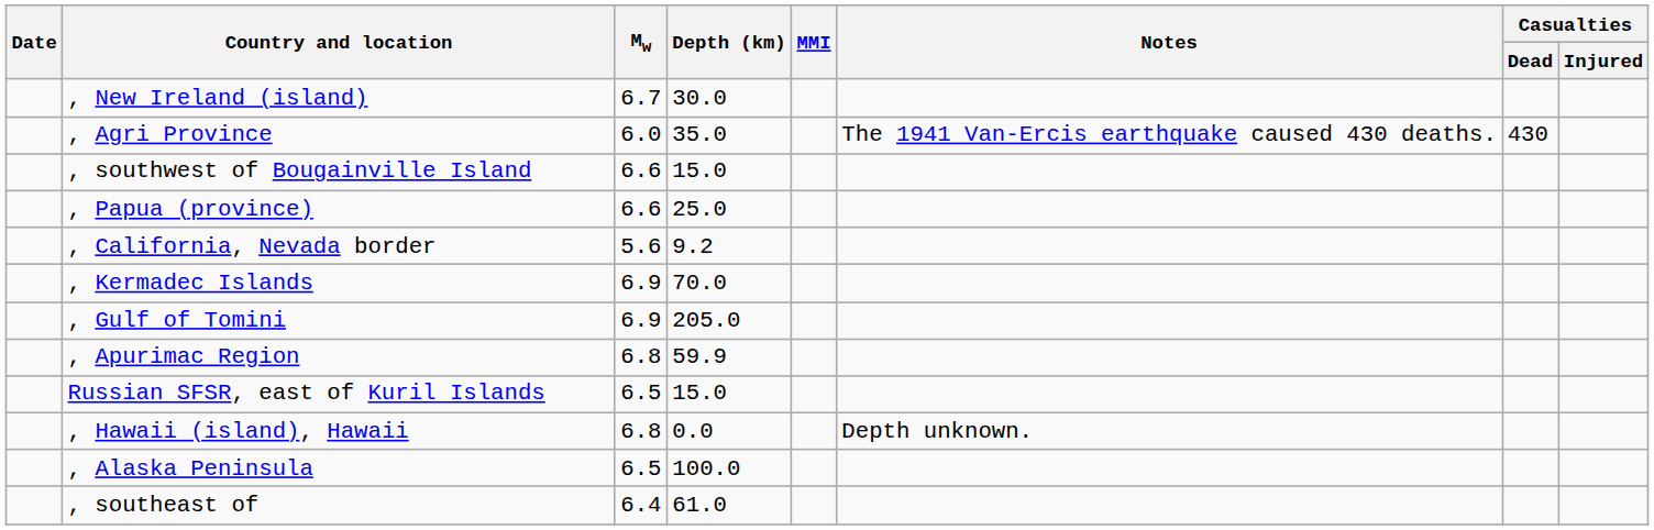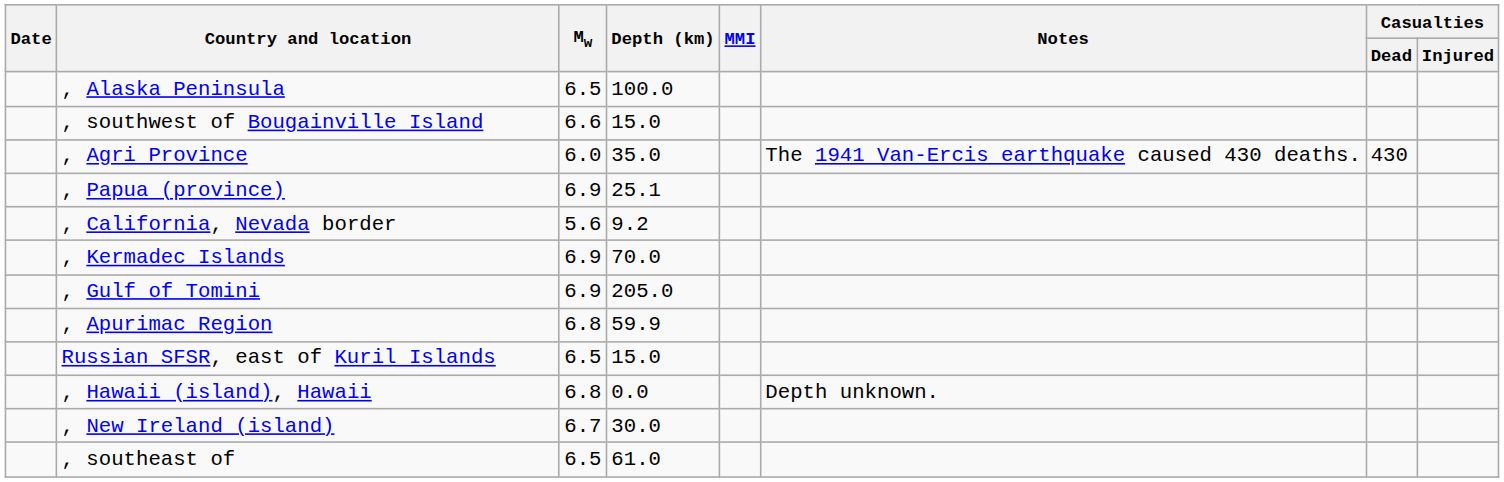 <table class="wikitable sortable sort-under" style="border:1px black; margin-left:1em;">
 <tr>
 <th rowspan="2"><small>Date</small></th>
 <th rowspan="2" style="width: 310px"><small>Country and location</small></th>
 <th rowspan="2"><small>M<sub>w</sub></small></th>
 <th rowspan="2"><small>Depth (km)</small></th>
 <th rowspan="2"><small><a href='#'>MMI</a></small></th>
 <th rowspan="2" class="unsortable"><small>Notes</small></th>
 <th colspan="2"><small>Casualties</small></th>
 </tr>
 <tr>
 <th><small>Dead</small></th>
 <th><small>Injured</small></th>
 </tr>
 <tr>
 <td></td>
-<td>, <a href='#'>New Ireland (island)</a></td>
-<td>6.7</td>
-<td>30.0</td>
+<td>, <a href='#'>Alaska Peninsula</a></td>
+<td>6.5</td>
+<td>100.0</td>
+<td></td>
+<td></td>
+<td></td>
+<td></td>
+</tr>
+<tr>
+<td></td>
+<td>, southwest of <a href='#'>Bougainville Island</a></td>
+<td>6.6</td>
+<td>15.0</td>
 <td></td>
 <td></td>
 <td></td>
 <td></td>
 </tr>
 <tr>
 <td></td>
 <td>, <a href='#'>Agri Province</a></td>
 <td>6.0</td>
 <td>35.0</td>
 <td></td>
 <td>The <a href='#'>1941 Van-Ercis earthquake</a> caused 430 deaths.</td>
 <td>430</td>
 <td></td>
 </tr>
 <tr>
 <td></td>
-<td>, southwest of <a href='#'>Bougainville Island</a></td>
-<td>6.6</td>
-<td>15.0</td>
-<td></td>
-<td></td>
-<td></td>
-<td></td>
-</tr>
-<tr>
-<td></td>
 <td>, <a href='#'>Papua (province)</a></td>
-<td>6.6</td>
-<td>25.0</td>
+<td>6.9</td>
+<td>25.1</td>
 <td></td>
 <td></td>
 <td></td>
 <td></td>
 </tr>
 <tr>
 <td></td>
 <td>, <a href='#'>California</a>, <a href='#'>Nevada</a> border</td>
 <td>5.6</td>
 <td>9.2</td>
 <td></td>
 <td></td>
 <td></td>
 <td></td>
 </tr>
 <tr>
 <td></td>
 <td>, <a href='#'>Kermadec Islands</a></td>
 <td>6.9</td>
 <td>70.0</td>
 <td></td>
 <td></td>
 <td></td>
 <td></td>
 </tr>
 <tr>
 <td></td>
 <td>, <a href='#'>Gulf of Tomini</a></td>
 <td>6.9</td>
 <td>205.0</td>
 <td></td>
 <td></td>
 <td></td>
 <td></td>
 </tr>
 <tr>
 <td></td>
 <td>, <a href='#'>Apurimac Region</a></td>
 <td>6.8</td>
 <td>59.9</td>
 <td></td>
 <td></td>
 <td></td>
 <td></td>
 </tr>
 <tr>
 <td></td>
 <td> <a href='#'>Russian SFSR</a>, east of <a href='#'>Kuril Islands</a></td>
 <td>6.5</td>
 <td>15.0</td>
 <td></td>
 <td></td>
 <td></td>
 <td></td>
 </tr>
 <tr>
 <td></td>
 <td>, <a href='#'>Hawaii (island)</a>, <a href='#'>Hawaii</a></td>
 <td>6.8</td>
 <td>0.0</td>
 <td></td>
 <td>Depth unknown.</td>
 <td></td>
 <td></td>
 </tr>
 <tr>
 <td></td>
-<td>, <a href='#'>Alaska Peninsula</a></td>
-<td>6.5</td>
-<td>100.0</td>
+<td>, <a href='#'>New Ireland (island)</a></td>
+<td>6.7</td>
+<td>30.0</td>
 <td></td>
 <td></td>
 <td></td>
 <td></td>
 </tr>
 <tr>
 <td></td>
 <td>, southeast of</td>
-<td>6.4</td>
+<td>6.5</td>
 <td>61.0</td>
 <td></td>
 <td></td>
 <td></td>
 <td></td>
 </tr>
 </table>
